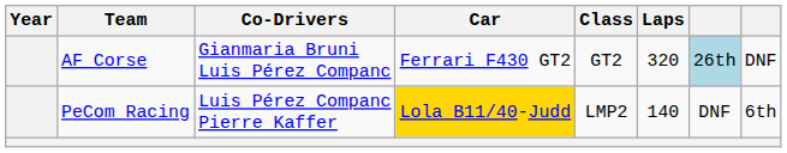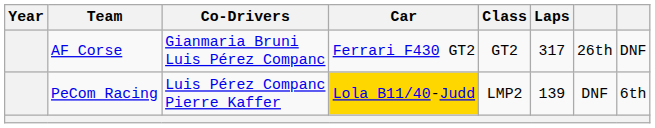 <table class="wikitable" style="text-align:center; font-size:90%">
 <tr>
 <th>Year</th>
 <th>Team</th>
 <th>Co-Drivers</th>
 <th>Car</th>
 <th>Class</th>
 <th>Laps</th>
 <th></th>
 <th></th>
 </tr>
 <tr>
 <th></th>
 <td align="left"> <a href='#'>AF Corse</a></td>
 <td align="left"> <a href='#'>Gianmaria Bruni</a><br> <a href='#'>Luis Pérez Companc</a></td>
 <td align="left"><a href='#'>Ferrari F430</a> GT2</td>
 <td>GT2</td>
-<td>320</td>
-<td style="background: lightblue;">26th</td>
+<td>317</td>
+<td>26th</td>
 <td>DNF</td>
 </tr>
 <tr>
 <th></th>
 <td align="left"> <a href='#'>PeCom Racing</a></td>
 <td align="left"> <a href='#'>Luis Pérez Companc</a><br> <a href='#'>Pierre Kaffer</a></td>
 <td align="left" style="background: gold;"><a href='#'>Lola B11/40</a>-<a href='#'>Judd</a></td>
 <td>LMP2</td>
-<td>140</td>
+<td>139</td>
 <td>DNF</td>
 <td>6th</td>
 </tr>
 <tr>
 <th colspan="8"></th>
 </tr>
 </table>
